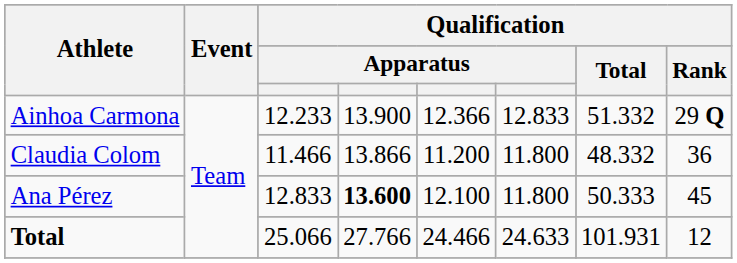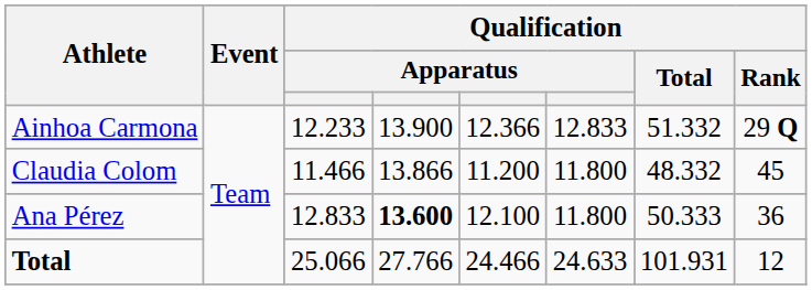 <table class="wikitable" style="font-size:90%">
 <tr>
 <th rowspan=3>Athlete</th>
 <th rowspan=3>Event</th>
 <th colspan=6>Qualification</th>
 </tr>
 <tr style="font-size:95%">
 <th colspan=4>Apparatus</th>
 <th rowspan=2>Total</th>
 <th rowspan=2>Rank</th>
 </tr>
 <tr style="font-size:95%">
 <th></th>
 <th></th>
 <th></th>
 <th></th>
 </tr>
 <tr align=center>
 <td align=left><a href='#'>Ainhoa Carmona</a></td>
 <td align=left rowspan=4><a href='#'>Team</a></td>
 <td>12.233</td>
 <td>13.900</td>
 <td>12.366</td>
 <td>12.833</td>
 <td>51.332</td>
 <td>29 <strong>Q</strong></td>
 </tr>
 <tr align=center>
 <td align=left><a href='#'>Claudia Colom</a></td>
 <td>11.466</td>
 <td>13.866</td>
 <td>11.200</td>
 <td>11.800</td>
 <td>48.332</td>
-<td>36</td>
+<td>45</td>
 </tr>
 <tr align=center>
 <td align=left><a href='#'>Ana Pérez</a></td>
 <td>12.833</td>
 <td><strong>13.600</strong></td>
 <td>12.100</td>
 <td>11.800</td>
 <td>50.333</td>
-<td>45</td>
+<td>36</td>
 </tr>
 <tr align=center>
 <td align=left><strong>Total</strong></td>
 <td>25.066</td>
 <td>27.766</td>
 <td>24.466</td>
 <td>24.633</td>
 <td>101.931</td>
 <td>12</td>
 </tr>
 </table>
